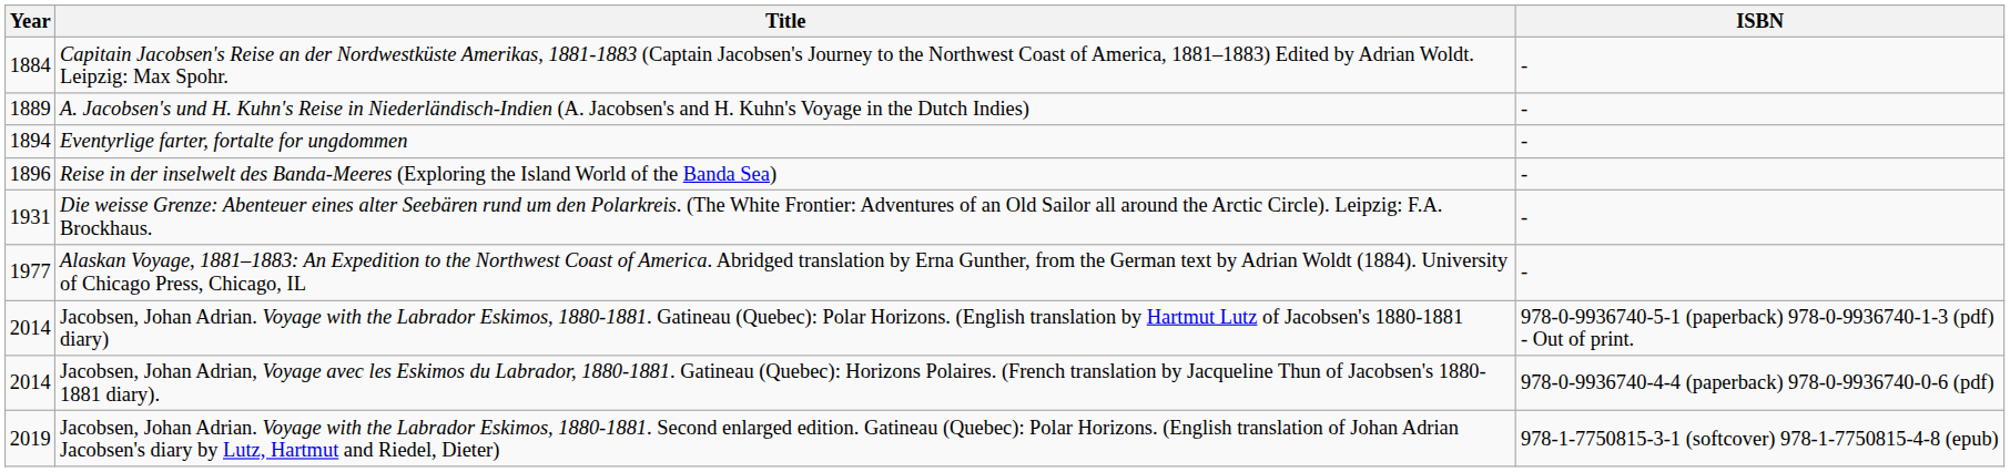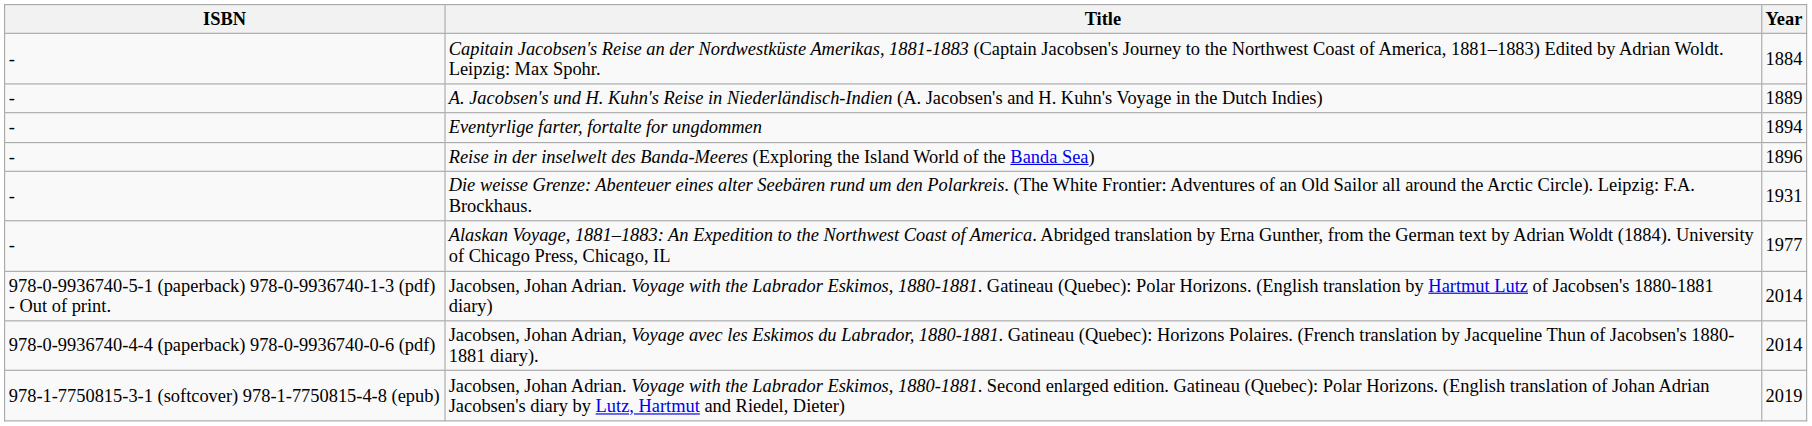 <table class="wikitable">
 <tr>
+<th>ISBN</th>
+<th>Title</th>
 <th>Year</th>
-<th>Title</th>
-<th>ISBN</th>
 </tr>
 <tr>
+<td align="left">-</td>
+<td align="left"><em>Capitain Jacobsen's Reise an der Nordwestküste Amerikas, 1881-1883</em> (Captain Jacobsen's Journey to the Northwest Coast of America, 1881–1883) Edited by Adrian Woldt. Leipzig: Max Spohr.</td>
 <td>1884</td>
-<td align="left"><em>Capitain Jacobsen's Reise an der Nordwestküste Amerikas, 1881-1883</em> (Captain Jacobsen's Journey to the Northwest Coast of America, 1881–1883) Edited by Adrian Woldt. Leipzig: Max Spohr.</td>
-<td align="left">-</td>
 </tr>
 <tr>
+<td align="left">-</td>
+<td align="left"><em>A. Jacobsen's und H. Kuhn's Reise in Niederländisch-Indien</em> (A. Jacobsen's and H. Kuhn's Voyage in the Dutch Indies)</td>
 <td>1889</td>
-<td align="left"><em>A. Jacobsen's und H. Kuhn's Reise in Niederländisch-Indien</em> (A. Jacobsen's and H. Kuhn's Voyage in the Dutch Indies)</td>
-<td align="left">-</td>
 </tr>
 <tr>
+<td align="left">-</td>
+<td align="left"><em>Eventyrlige farter, fortalte for ungdommen</em></td>
 <td>1894</td>
-<td align="left"><em>Eventyrlige farter, fortalte for ungdommen</em></td>
-<td align="left">-</td>
 </tr>
 <tr>
+<td align="left">-</td>
+<td align="left"><em>Reise in der inselwelt des Banda-Meeres</em> (Exploring the Island World of the <a href='#'>Banda Sea</a>)</td>
 <td>1896</td>
-<td align="left"><em>Reise in der inselwelt des Banda-Meeres</em> (Exploring the Island World of the <a href='#'>Banda Sea</a>)</td>
-<td align="left">-</td>
 </tr>
 <tr>
+<td align="left">-</td>
+<td align="left"><em>Die weisse Grenze: Abenteuer eines alter Seebären rund um den Polarkreis</em>. (The White Frontier: Adventures of an Old Sailor all around the Arctic Circle). Leipzig: F.A. Brockhaus.</td>
 <td>1931</td>
-<td align="left"><em>Die weisse Grenze: Abenteuer eines alter Seebären rund um den Polarkreis</em>. (The White Frontier: Adventures of an Old Sailor all around the Arctic Circle). Leipzig: F.A. Brockhaus.</td>
-<td align="left">-</td>
 </tr>
 <tr>
+<td align="left">-</td>
+<td align="left"><em>Alaskan Voyage, 1881–1883: An Expedition to the Northwest Coast of America</em>. Abridged translation by Erna Gunther, from the German text by Adrian Woldt (1884). University of Chicago Press, Chicago, IL</td>
 <td>1977</td>
-<td align="left"><em>Alaskan Voyage, 1881–1883: An Expedition to the Northwest Coast of America</em>. Abridged translation by Erna Gunther, from the German text by Adrian Woldt (1884). University of Chicago Press, Chicago, IL</td>
-<td align="left">-</td>
 </tr>
 <tr>
+<td align="left">978-0-9936740-5-1 (paperback) 978-0-9936740-1-3 (pdf) - Out of print.</td>
+<td align="left">Jacobsen, Johan Adrian. <em>Voyage with the Labrador Eskimos, 1880-1881</em>. Gatineau (Quebec): Polar Horizons. (English translation by <a href='#'>Hartmut Lutz</a> of Jacobsen's 1880-1881 diary)</td>
 <td>2014</td>
-<td align="left">Jacobsen, Johan Adrian. <em>Voyage with the Labrador Eskimos, 1880-1881</em>. Gatineau (Quebec): Polar Horizons. (English translation by <a href='#'>Hartmut Lutz</a> of Jacobsen's 1880-1881 diary)</td>
-<td align="left">978-0-9936740-5-1 (paperback) 978-0-9936740-1-3 (pdf) - Out of print.</td>
 </tr>
 <tr>
+<td align="left">978-0-9936740-4-4 (paperback) 978-0-9936740-0-6 (pdf)</td>
+<td align="left">Jacobsen, Johan Adrian, <em>Voyage avec les Eskimos du Labrador, 1880-1881</em>. Gatineau (Quebec): Horizons Polaires. (French translation by Jacqueline Thun of Jacobsen's 1880-1881 diary).</td>
 <td>2014</td>
-<td align="left">Jacobsen, Johan Adrian, <em>Voyage avec les Eskimos du Labrador, 1880-1881</em>. Gatineau (Quebec): Horizons Polaires. (French translation by Jacqueline Thun of Jacobsen's 1880-1881 diary).</td>
-<td align="left">978-0-9936740-4-4 (paperback) 978-0-9936740-0-6 (pdf)</td>
 </tr>
 <tr>
+<td align="left">978-1-7750815-3-1 (softcover) 978-1-7750815-4-8 (epub)</td>
+<td align="left">Jacobsen, Johan Adrian. <em>Voyage with the Labrador Eskimos, 1880-1881</em>. Second enlarged edition. Gatineau (Quebec): Polar Horizons. (English translation of Johan Adrian Jacobsen's diary by <a href='#'>Lutz, Hartmut</a> and Riedel, Dieter)</td>
 <td>2019</td>
-<td align="left">Jacobsen, Johan Adrian. <em>Voyage with the Labrador Eskimos, 1880-1881</em>. Second enlarged edition. Gatineau (Quebec): Polar Horizons. (English translation of Johan Adrian Jacobsen's diary by <a href='#'>Lutz, Hartmut</a> and Riedel, Dieter)</td>
-<td align="left">978-1-7750815-3-1 (softcover) 978-1-7750815-4-8 (epub)</td>
 </tr>
 </table>
